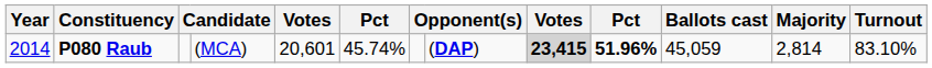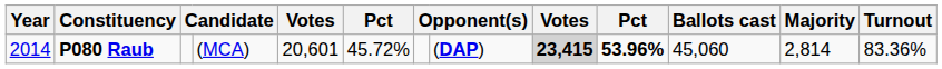 <table class="wikitable" style="margin:0.5em ; font-size:95%">
 <tr>
 <th>Year</th>
 <th>Constituency</th>
 <th colspan=2>Candidate</th>
 <th>Votes</th>
 <th>Pct</th>
 <th colspan=2>Opponent(s)</th>
 <th>Votes</th>
 <th>Pct</th>
 <th>Ballots cast</th>
 <th>Majority</th>
 <th>Turnout</th>
 </tr>
 <tr>
 <td><a href='#'>2014</a></td>
 <td><strong>P080 <a href='#'>Raub</a></strong></td>
 <td></td>
 <td> (<a href='#'>MCA</a>)</td>
 <td align="right">20,601</td>
-<td>45.74%</td>
+<td>45.72%</td>
 <td></td>
 <td> (<a href='#'><strong>DAP</strong></a>)</td>
 <td align="right" style="background: lightgrey;"><strong>23,415</strong></td>
-<td><strong>51.96%</strong></td>
-<td>45,059</td>
+<td><strong>53.96%</strong></td>
+<td>45,060</td>
 <td>2,814</td>
-<td>83.10%</td>
+<td>83.36%</td>
 </tr>
 </table>
